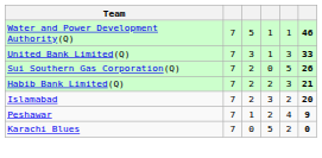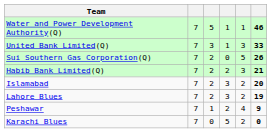 <table class="wikitable" style="text-align:center">
 <tr>
 <th style="width:300px">Team</th>
 <th width="20"></th>
 <th width="20"></th>
 <th width="20"></th>
 <th width="20"></th>
 <th width="20"></th>
 </tr>
 <tr style="background:#cfc">
 <td style="text-align:left"><a href='#'>Water and Power Development Authority</a>(Q)</td>
 <td>7</td>
 <td>5</td>
 <td>1</td>
 <td>1</td>
 <td><strong>46</strong></td>
 </tr>
 <tr style="background:#cfc">
 <td style="text-align:left"><a href='#'>United Bank Limited</a>(Q)</td>
 <td>7</td>
 <td>3</td>
 <td>1</td>
 <td>3</td>
 <td><strong>33</strong></td>
 </tr>
 <tr style="background:#cfc">
 <td style="text-align:left"><a href='#'>Sui Southern Gas Corporation</a>(Q)</td>
 <td>7</td>
 <td>2</td>
 <td>0</td>
 <td>5</td>
 <td><strong>26</strong></td>
 </tr>
 <tr style="background:#cfc">
 <td style="text-align:left"><a href='#'>Habib Bank Limited</a>(Q)</td>
 <td>7</td>
 <td>2</td>
 <td>2</td>
 <td>3</td>
 <td><strong>21</strong></td>
 </tr>
 <tr>
 <td style="text-align:left"><a href='#'>Islamabad</a></td>
 <td>7</td>
 <td>2</td>
 <td>3</td>
 <td>2</td>
 <td><strong>20</strong></td>
 </tr>
 <tr>
+<td style="text-align:left"><a href='#'>Lahore Blues</a></td>
+<td>7</td>
+<td>2</td>
+<td>3</td>
+<td>2</td>
+<td><strong>19</strong></td>
+</tr>
+<tr>
 <td style="text-align:left"><a href='#'>Peshawar</a></td>
 <td>7</td>
 <td>1</td>
 <td>2</td>
 <td>4</td>
 <td><strong>9</strong></td>
 </tr>
 <tr>
 <td style="text-align:left"><a href='#'>Karachi Blues</a></td>
 <td>7</td>
 <td>0</td>
 <td>5</td>
 <td>2</td>
 <td><strong>0</strong></td>
 </tr>
 </table>
